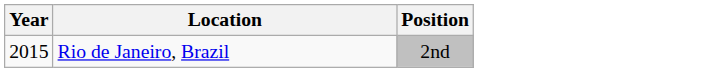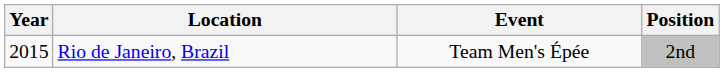 <table class="wikitable" style="text-align:center;">
 <tr>
 <th>Year</th>
 <th style="width:17em">Location</th>
+<th style="width:12em">Event</th>
 <th>Position</th>
 </tr>
 <tr>
 <td rowspan="1">2015</td>
 <td rowspan="1" align="left"> <a href='#'>Rio de Janeiro</a>, <a href='#'>Brazil</a></td>
+<td>Team Men's Épée</td>
 <td bgcolor="silver">2nd</td>
 </tr>
 </table>
